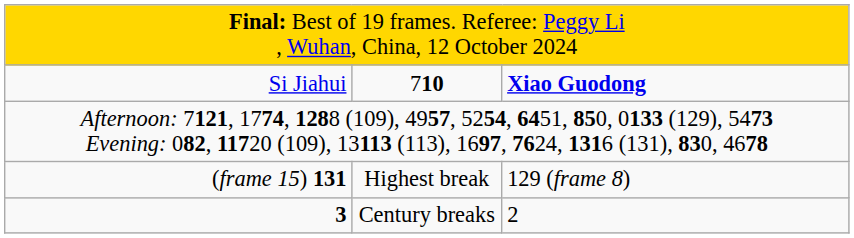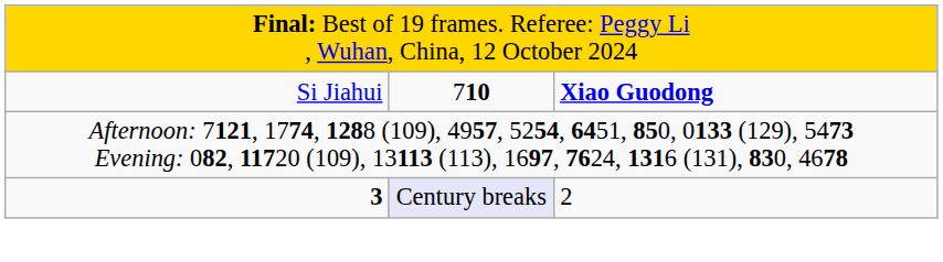 <table class="wikitable" style="margin: 1em auto 1em auto;">
 <tr>
 <td colspan = "3" align="center" bgcolor="#ffd700"><strong>Final:</strong> Best of 19 frames. Referee: <a href='#'>Peggy Li</a><br>, <a href='#'>Wuhan</a>, China, 12 October 2024</td>
 </tr>
 <tr>
 <td width="240" align="right"><a href='#'>Si Jiahui</a> <br></td>
 <td width="100" align="center">7<strong>10</strong></td>
 <td width="240"><strong><a href='#'>Xiao Guodong</a></strong><br></td>
 </tr>
 <tr>
 <td colspan="3" align="center"><em>Afternoon:</em> 7<strong>121</strong>, 17<strong>74</strong>, <strong>128</strong>8 (109), 49<strong>57</strong>, 52<strong>54</strong>, <strong>64</strong>51, <strong>85</strong>0, 0<strong>133</strong> (129), 54<strong>73</strong><br><em>Evening:</em> 0<strong>82</strong>, <strong>117</strong>20 (109), 13<strong>113</strong> (113), 16<strong>97</strong>, <strong>76</strong>24, <strong>131</strong>6 (131), <strong>83</strong>0, 46<strong>78</strong></td>
 </tr>
 <tr>
-<td align="right">(<em>frame 15</em>) <strong>131</strong></td>
-<td align="center">Highest break</td>
-<td>129 (<em>frame 8</em>)</td>
-</tr>
-<tr>
 <td align="right"><strong>3</strong></td>
-<td align="center">Century breaks</td>
+<td align="center" style="background: lavender;">Century breaks</td>
 <td>2</td>
 </tr>
 </table>
